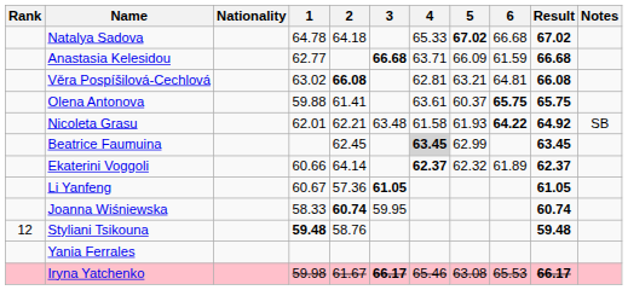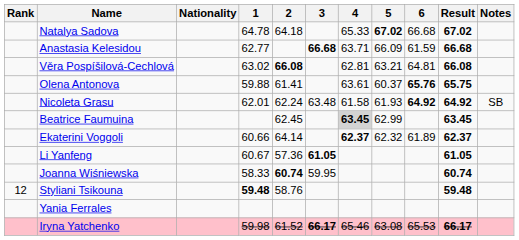 <table class="wikitable sortable" style="text-align:center">
 <tr>
 <th>Rank</th>
 <th>Name</th>
 <th>Nationality</th>
 <th>1</th>
 <th>2</th>
 <th>3</th>
 <th>4</th>
 <th>5</th>
 <th>6</th>
 <th>Result</th>
 <th>Notes</th>
 </tr>
 <tr>
 <td></td>
 <td align=left><a href='#'>Natalya Sadova</a></td>
 <td align=left></td>
 <td>64.78</td>
 <td>64.18</td>
 <td></td>
 <td>65.33</td>
 <td><strong>67.02</strong></td>
 <td>66.68</td>
 <td><strong>67.02</strong></td>
 <td></td>
 </tr>
 <tr>
 <td></td>
 <td align=left><a href='#'>Anastasia Kelesidou</a></td>
 <td align=left></td>
 <td>62.77</td>
 <td></td>
 <td><strong>66.68</strong></td>
 <td>63.71</td>
 <td>66.09</td>
 <td>61.59</td>
 <td><strong>66.68</strong></td>
 <td></td>
 </tr>
 <tr>
 <td></td>
 <td align=left><a href='#'>Věra Pospíšilová-Cechlová</a></td>
 <td align=left></td>
 <td>63.02</td>
 <td><strong>66.08</strong></td>
 <td></td>
 <td>62.81</td>
 <td>63.21</td>
 <td>64.81</td>
 <td><strong>66.08</strong></td>
 <td></td>
 </tr>
 <tr>
 <td></td>
 <td align=left><a href='#'>Olena Antonova</a></td>
 <td align=left></td>
 <td>59.88</td>
 <td>61.41</td>
 <td></td>
 <td>63.61</td>
 <td>60.37</td>
-<td><strong>65.75</strong></td>
+<td><strong>65.76</strong></td>
 <td><strong>65.75</strong></td>
 <td></td>
 </tr>
 <tr>
 <td></td>
 <td align=left><a href='#'>Nicoleta Grasu</a></td>
 <td align=left></td>
 <td>62.01</td>
-<td>62.21</td>
+<td>62.24</td>
 <td>63.48</td>
 <td>61.58</td>
 <td>61.93</td>
-<td><strong>64.22</strong></td>
+<td><strong>64.92</strong></td>
 <td><strong>64.92</strong></td>
 <td>SB</td>
 </tr>
 <tr>
 <td></td>
 <td align=left><a href='#'>Beatrice Faumuina</a></td>
 <td align=left></td>
 <td></td>
 <td>62.45</td>
 <td></td>
 <td style="background: lightgrey;"><strong>63.45</strong></td>
 <td>62.99</td>
 <td></td>
 <td><strong>63.45</strong></td>
 <td></td>
 </tr>
 <tr>
 <td></td>
 <td align=left><a href='#'>Ekaterini Voggoli</a></td>
 <td align=left></td>
 <td>60.66</td>
 <td>64.14</td>
 <td></td>
 <td><strong>62.37</strong></td>
 <td>62.32</td>
 <td>61.89</td>
 <td><strong>62.37</strong></td>
 <td></td>
 </tr>
 <tr>
 <td></td>
 <td align=left><a href='#'>Li Yanfeng</a></td>
 <td align=left></td>
 <td>60.67</td>
 <td>57.36</td>
 <td><strong>61.05</strong></td>
 <td></td>
 <td></td>
 <td></td>
 <td><strong>61.05</strong></td>
 <td></td>
 </tr>
 <tr>
 <td></td>
 <td align=left><a href='#'>Joanna Wiśniewska</a></td>
 <td align=left></td>
 <td>58.33</td>
 <td><strong>60.74</strong></td>
 <td>59.95</td>
 <td></td>
 <td></td>
 <td></td>
 <td><strong>60.74</strong></td>
 <td></td>
 </tr>
 <tr>
 <td>12</td>
 <td align=left><a href='#'>Styliani Tsikouna</a></td>
 <td align=left></td>
 <td><strong>59.48</strong></td>
 <td>58.76</td>
 <td></td>
 <td></td>
 <td></td>
 <td></td>
 <td><strong>59.48</strong></td>
 <td></td>
 </tr>
 <tr>
 <td></td>
 <td align=left><a href='#'>Yania Ferrales</a></td>
 <td align=left></td>
 <td></td>
 <td></td>
 <td></td>
 <td></td>
 <td></td>
 <td></td>
 <td><strong></strong></td>
 <td></td>
 </tr>
 <tr bgcolor=pink>
 <td></td>
 <td align=left><a href='#'>Iryna Yatchenko</a></td>
 <td align=left></td>
 <td><s>59.98</s></td>
-<td><s>61.67</s></td>
+<td><s>61.52</s></td>
 <td><s><strong>66.17</strong></s></td>
 <td><s>65.46</s></td>
 <td><s>63.08</s></td>
 <td><s>65.53</s></td>
 <td><s><strong>66.17</strong></s></td>
 <td></td>
 </tr>
 </table>
